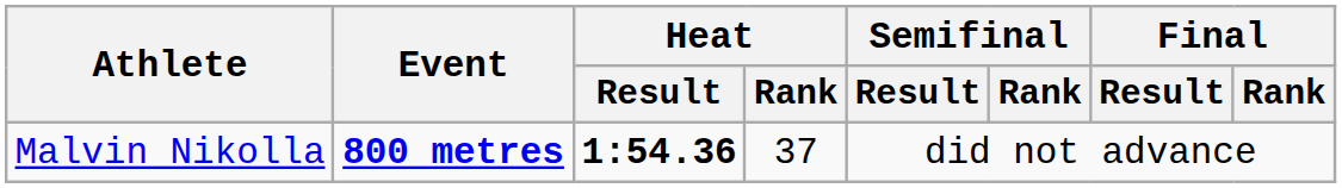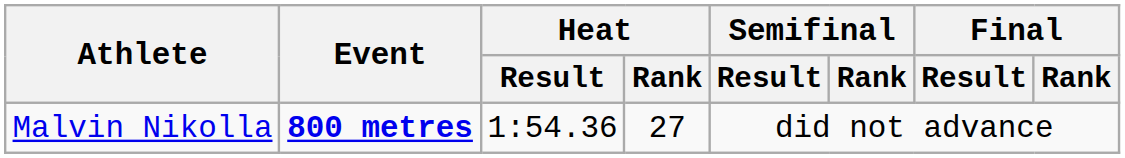 <table class="wikitable">
 <tr>
 <th rowspan="2">Athlete</th>
 <th rowspan="2">Event</th>
 <th colspan="2">Heat</th>
 <th colspan="2">Semifinal</th>
 <th colspan="2">Final</th>
 </tr>
 <tr style="font-size:95%">
 <th>Result</th>
 <th>Rank</th>
 <th>Result</th>
 <th>Rank</th>
 <th>Result</th>
 <th>Rank</th>
 </tr>
 <tr align=center>
 <td align=left><a href='#'>Malvin Nikolla</a></td>
 <td align=left><strong><a href='#'>800 metres</a></strong></td>
-<td><strong>1:54.36</strong></td>
-<td>37</td>
+<td>1:54.36</td>
+<td>27</td>
 <td colspan=4>did not advance</td>
 </tr>
 </table>
